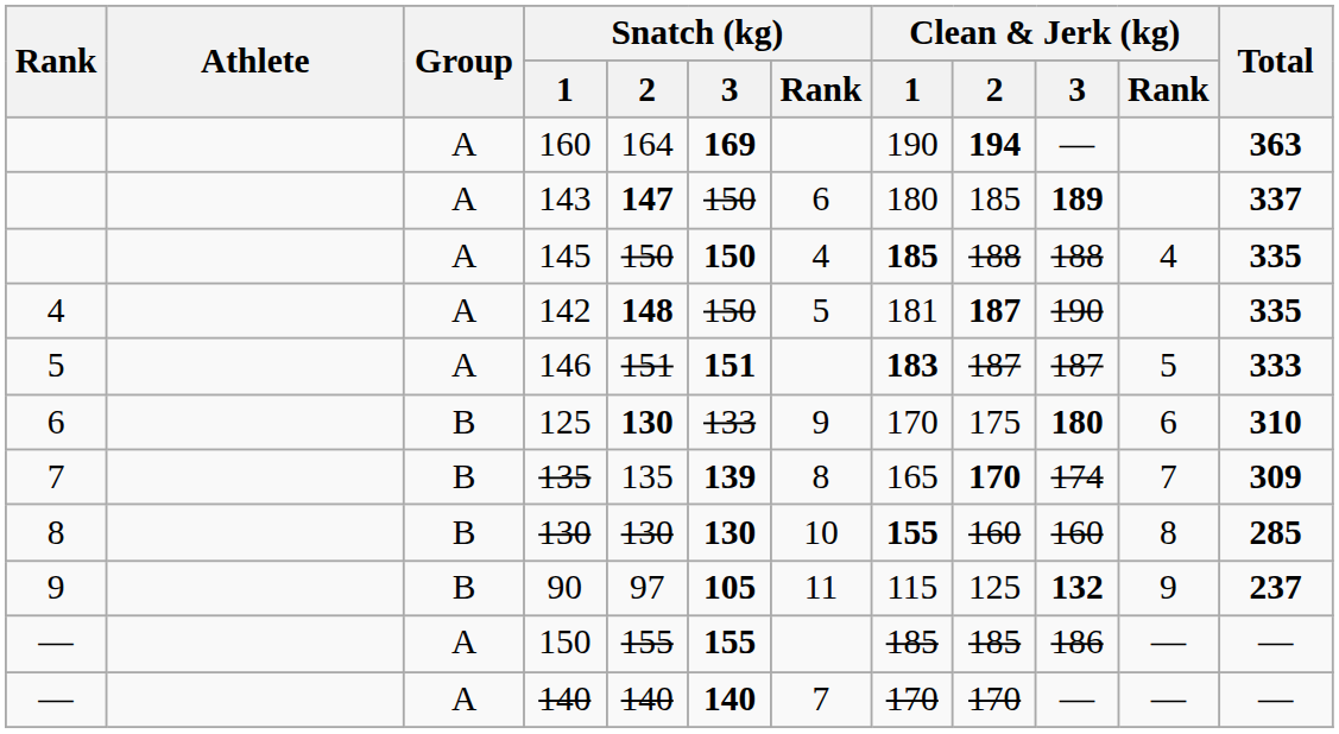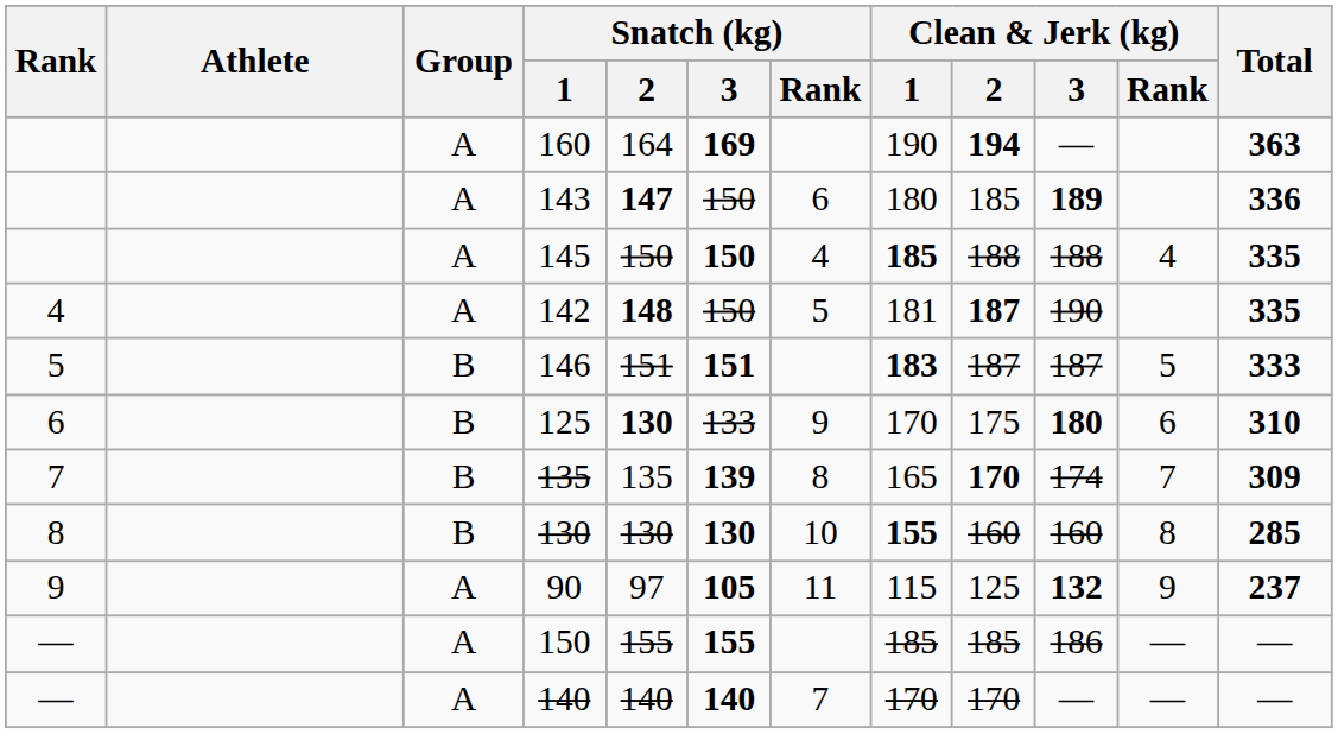 <table class = "wikitable" style="text-align:center;">
 <tr>
 <th rowspan=2 width=40>Rank</th>
 <th rowspan=2 width=250>Athlete</th>
 <th rowspan=2 width=50>Group</th>
 <th colspan=4>Snatch (kg)</th>
 <th colspan=4>Clean & Jerk (kg)</th>
 <th rowspan=2 width=60>Total</th>
 </tr>
 <tr |->
 <th width=40>1</th>
 <th width=40>2</th>
 <th width=40>3</th>
 <th width=40>Rank</th>
 <th width=40>1</th>
 <th width=40>2</th>
 <th width=40>3</th>
 <th width=40>Rank</th>
 </tr>
 <tr>
 <td></td>
 <td align=left></td>
 <td>A</td>
 <td>160</td>
 <td>164</td>
 <td><strong>169</strong></td>
 <td></td>
 <td>190</td>
 <td><strong>194</strong></td>
 <td>—</td>
 <td></td>
 <td><strong>363</strong></td>
 </tr>
 <tr>
 <td></td>
 <td align=left></td>
 <td>A</td>
 <td>143</td>
 <td><strong>147</strong></td>
 <td><s>150</s></td>
 <td>6</td>
 <td>180</td>
 <td>185</td>
 <td><strong>189</strong></td>
 <td></td>
-<td><strong>337</strong></td>
+<td><strong>336</strong></td>
 </tr>
 <tr>
 <td></td>
 <td align=left></td>
 <td>A</td>
 <td>145</td>
 <td><s>150</s></td>
 <td><strong>150</strong></td>
 <td>4</td>
 <td><strong>185</strong></td>
 <td><s>188</s></td>
 <td><s>188</s></td>
 <td>4</td>
 <td><strong>335</strong></td>
 </tr>
 <tr>
 <td>4</td>
 <td align=left></td>
 <td>A</td>
 <td>142</td>
 <td><strong>148</strong></td>
 <td><s>150</s></td>
 <td>5</td>
 <td>181</td>
 <td><strong>187</strong></td>
 <td><s>190</s></td>
 <td></td>
 <td><strong>335</strong></td>
 </tr>
 <tr>
 <td>5</td>
 <td align=left></td>
-<td>A</td>
+<td>B</td>
 <td>146</td>
 <td><s>151</s></td>
 <td><strong>151</strong></td>
 <td></td>
 <td><strong>183</strong></td>
 <td><s>187</s></td>
 <td><s>187</s></td>
 <td>5</td>
 <td><strong>333</strong></td>
 </tr>
 <tr>
 <td>6</td>
 <td align=left></td>
 <td>B</td>
 <td>125</td>
 <td><strong>130</strong></td>
 <td><s>133</s></td>
 <td>9</td>
 <td>170</td>
 <td>175</td>
 <td><strong>180</strong></td>
 <td>6</td>
 <td><strong>310</strong></td>
 </tr>
 <tr>
 <td>7</td>
 <td align=left></td>
 <td>B</td>
 <td><s>135</s></td>
 <td>135</td>
 <td><strong>139</strong></td>
 <td>8</td>
 <td>165</td>
 <td><strong>170</strong></td>
 <td><s>174</s></td>
 <td>7</td>
 <td><strong>309</strong></td>
 </tr>
 <tr>
 <td>8</td>
 <td align=left></td>
 <td>B</td>
 <td><s>130</s></td>
 <td><s>130</s></td>
 <td><strong>130</strong></td>
 <td>10</td>
 <td><strong>155</strong></td>
 <td><s>160</s></td>
 <td><s>160</s></td>
 <td>8</td>
 <td><strong>285</strong></td>
 </tr>
 <tr>
 <td>9</td>
 <td align=left></td>
-<td>B</td>
+<td>A</td>
 <td>90</td>
 <td>97</td>
 <td><strong>105</strong></td>
 <td>11</td>
 <td>115</td>
 <td>125</td>
 <td><strong>132</strong></td>
 <td>9</td>
 <td><strong>237</strong></td>
 </tr>
 <tr>
 <td>—</td>
 <td align=left></td>
 <td>A</td>
 <td>150</td>
 <td><s>155</s></td>
 <td><strong>155</strong></td>
 <td></td>
 <td><s>185</s></td>
 <td><s>185</s></td>
 <td><s>186</s></td>
 <td>—</td>
 <td>—</td>
 </tr>
 <tr>
 <td>—</td>
 <td align=left></td>
 <td>A</td>
 <td><s>140</s></td>
 <td><s>140</s></td>
 <td><strong>140</strong></td>
 <td>7</td>
 <td><s>170</s></td>
 <td><s>170</s></td>
 <td>—</td>
 <td>—</td>
 <td>—</td>
 </tr>
 </table>
